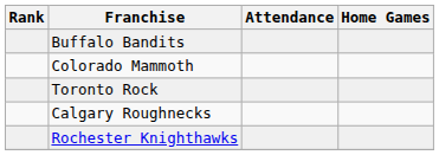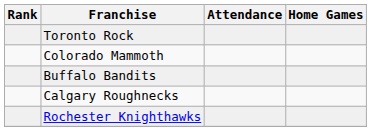 <table class="wikitable">
 <tr>
 <th>Rank</th>
 <th>Franchise</th>
 <th>Attendance</th>
 <th>Home Games</th>
 </tr>
 <tr bgcolor="#f0f0f0">
 <td></td>
-<td>Buffalo Bandits</td>
+<td>Toronto Rock</td>
 <td></td>
 <td></td>
 </tr>
 <tr>
 <td></td>
 <td>Colorado Mammoth</td>
 <td></td>
 <td></td>
 </tr>
 <tr bgcolor="#f0f0f0">
 <td></td>
-<td>Toronto Rock</td>
+<td>Buffalo Bandits</td>
 <td></td>
 <td></td>
 </tr>
 <tr>
 <td></td>
 <td>Calgary Roughnecks</td>
 <td></td>
 <td></td>
 </tr>
 <tr bgcolor="#f0f0f0">
 <td></td>
 <td><a href='#'>Rochester Knighthawks</a></td>
 <td></td>
 <td></td>
 </tr>
 <tr>
 </tr>
 </table>
